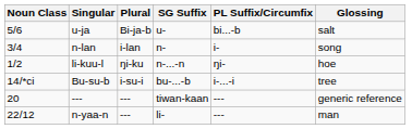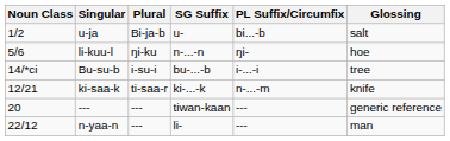 <table class="wikitable">
 <tr>
 <th>Noun Class</th>
 <th>Singular</th>
 <th>Plural</th>
 <th>SG Suffix</th>
 <th>PL Suffix/Circumfix</th>
 <th>Glossing</th>
 </tr>
 <tr>
-<td>5/6</td>
+<td>1/2</td>
 <td>u-ja</td>
 <td>Bi-ja-b</td>
 <td>u-</td>
 <td>bi...-b</td>
 <td>salt</td>
 </tr>
 <tr>
-<td>3/4</td>
-<td>n-lan</td>
-<td>i-lan</td>
-<td>n-</td>
-<td>i-</td>
-<td>song</td>
-</tr>
-<tr>
-<td>1/2</td>
+<td>5/6</td>
 <td>li-kuu-l</td>
 <td>ŋi-ku</td>
 <td>n-...-n</td>
 <td>ŋi-</td>
 <td>hoe</td>
 </tr>
 <tr>
 <td>14/*ci</td>
 <td>Bu-su-b</td>
 <td>i-su-i</td>
 <td>bu-...-b</td>
 <td>i-...-i</td>
 <td>tree</td>
+</tr>
+<tr>
+<td>12/21</td>
+<td>ki-saa-k</td>
+<td>ti-saa-r</td>
+<td>ki-...-k</td>
+<td>n-...-m</td>
+<td>knife</td>
 </tr>
 <tr>
 <td>20</td>
 <td>---</td>
 <td>---</td>
 <td>tiwan-kaan</td>
 <td>---</td>
 <td>generic reference</td>
 </tr>
 <tr>
 <td>22/12</td>
 <td>n-yaa-n</td>
 <td>---</td>
 <td>li-</td>
 <td>---</td>
 <td>man</td>
 </tr>
 </table>
